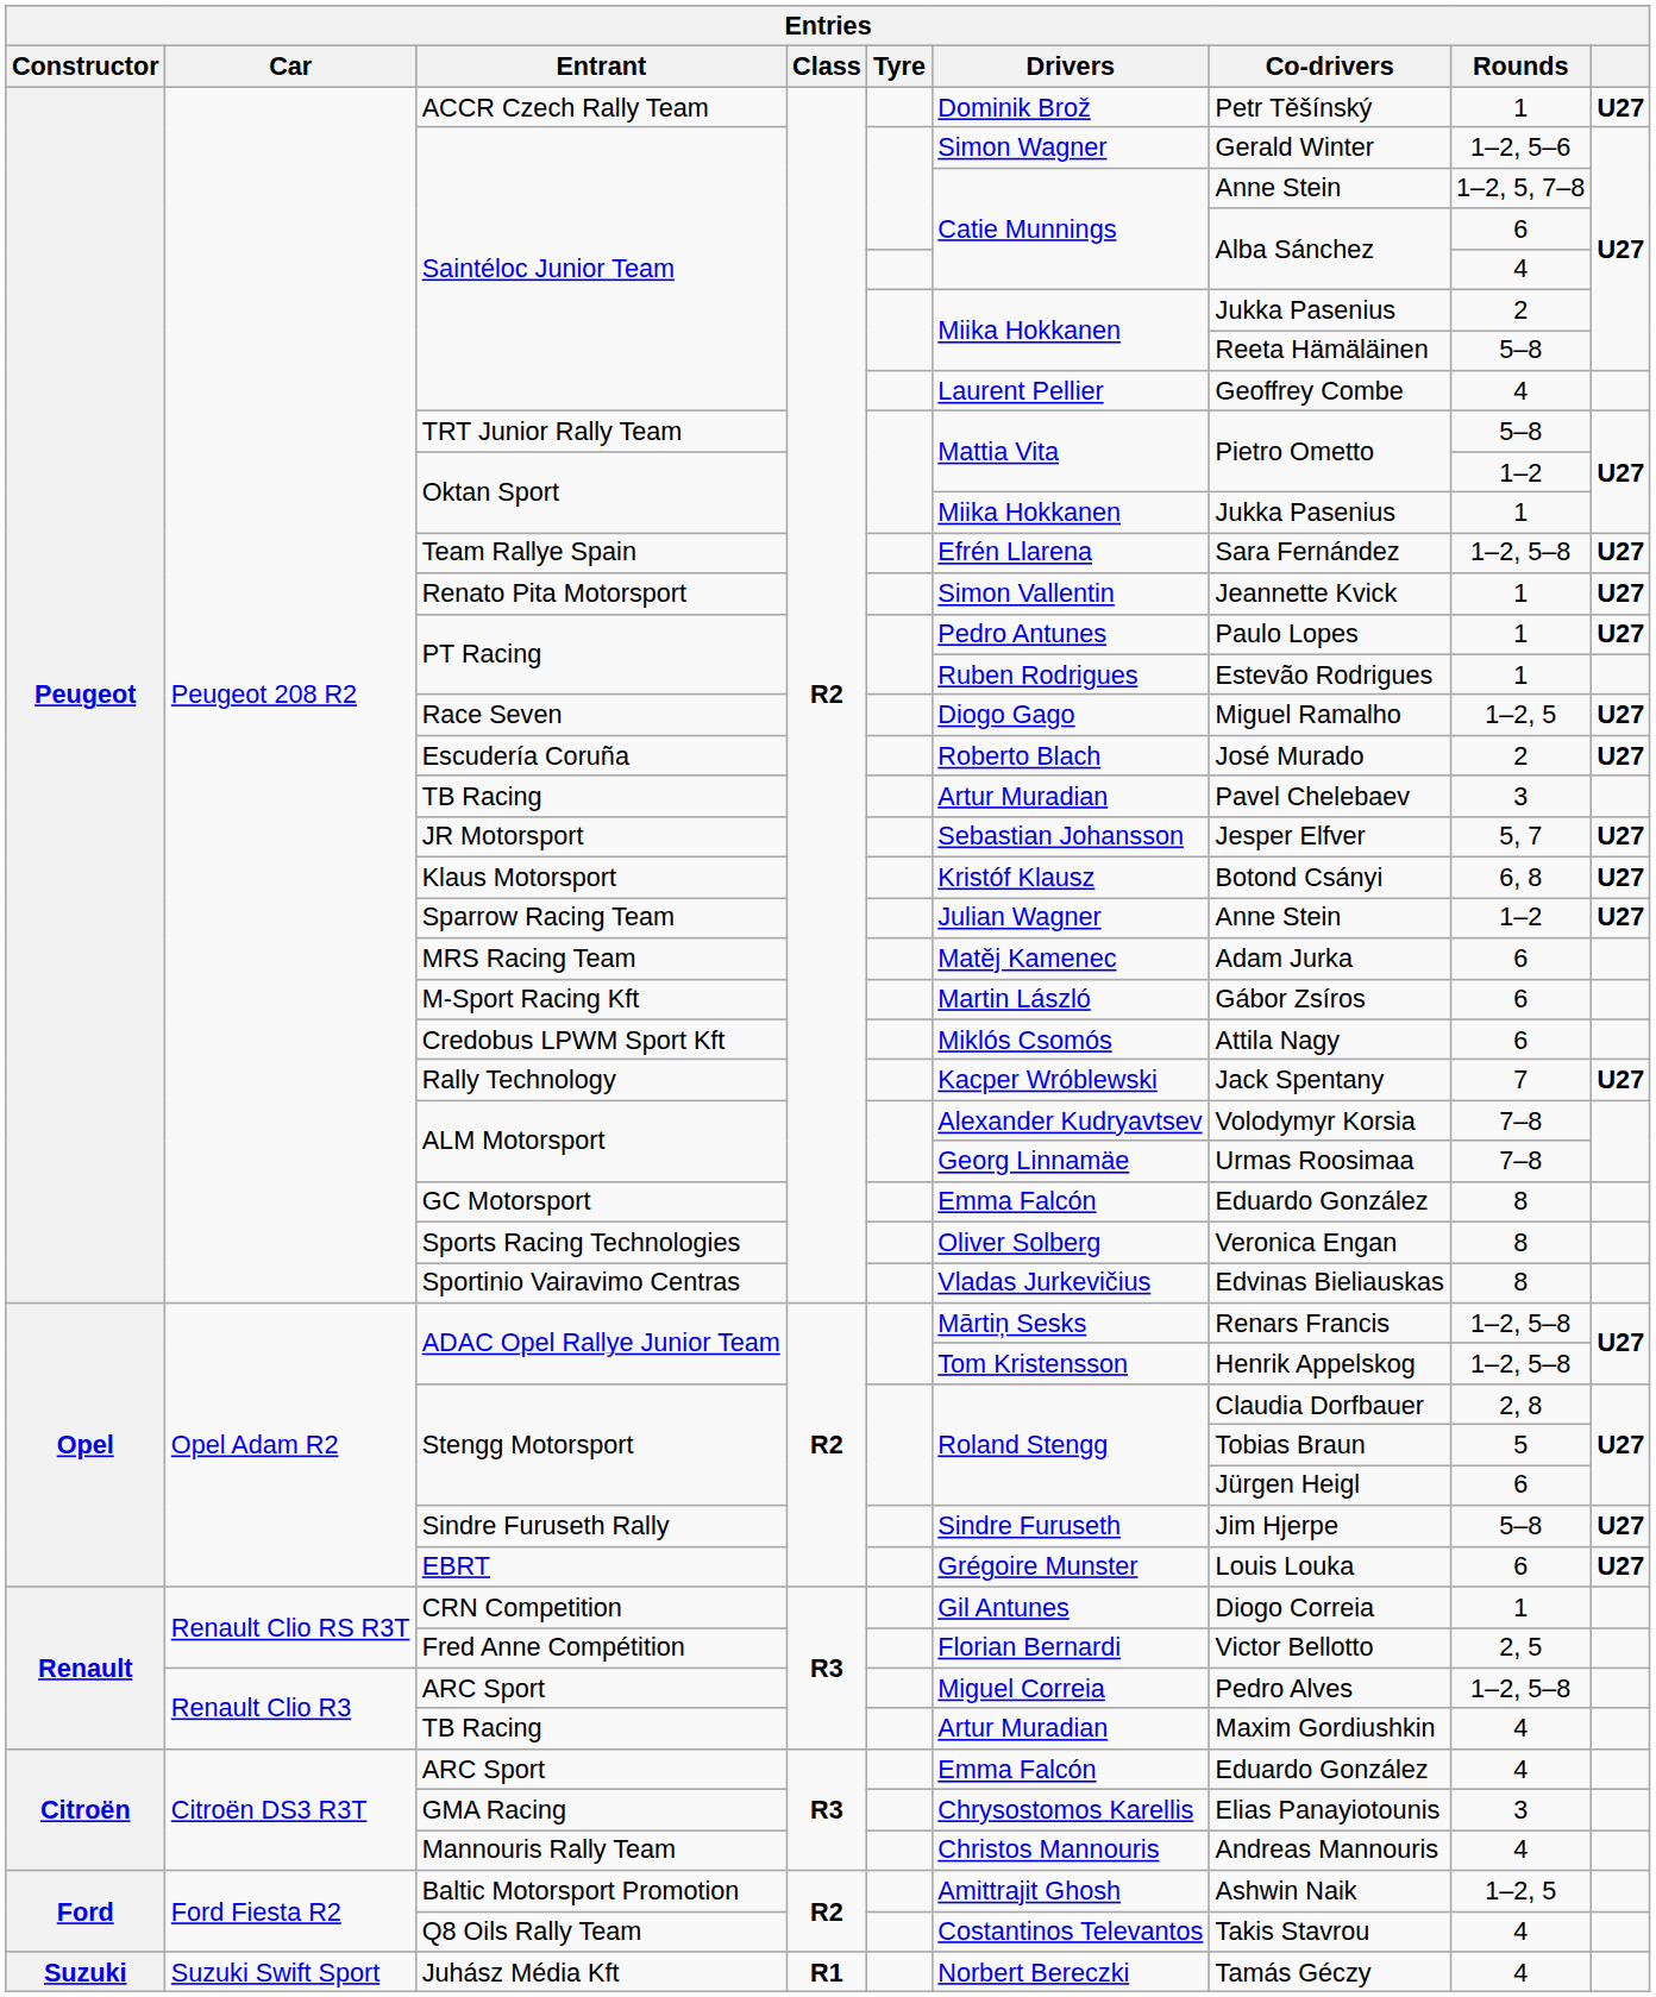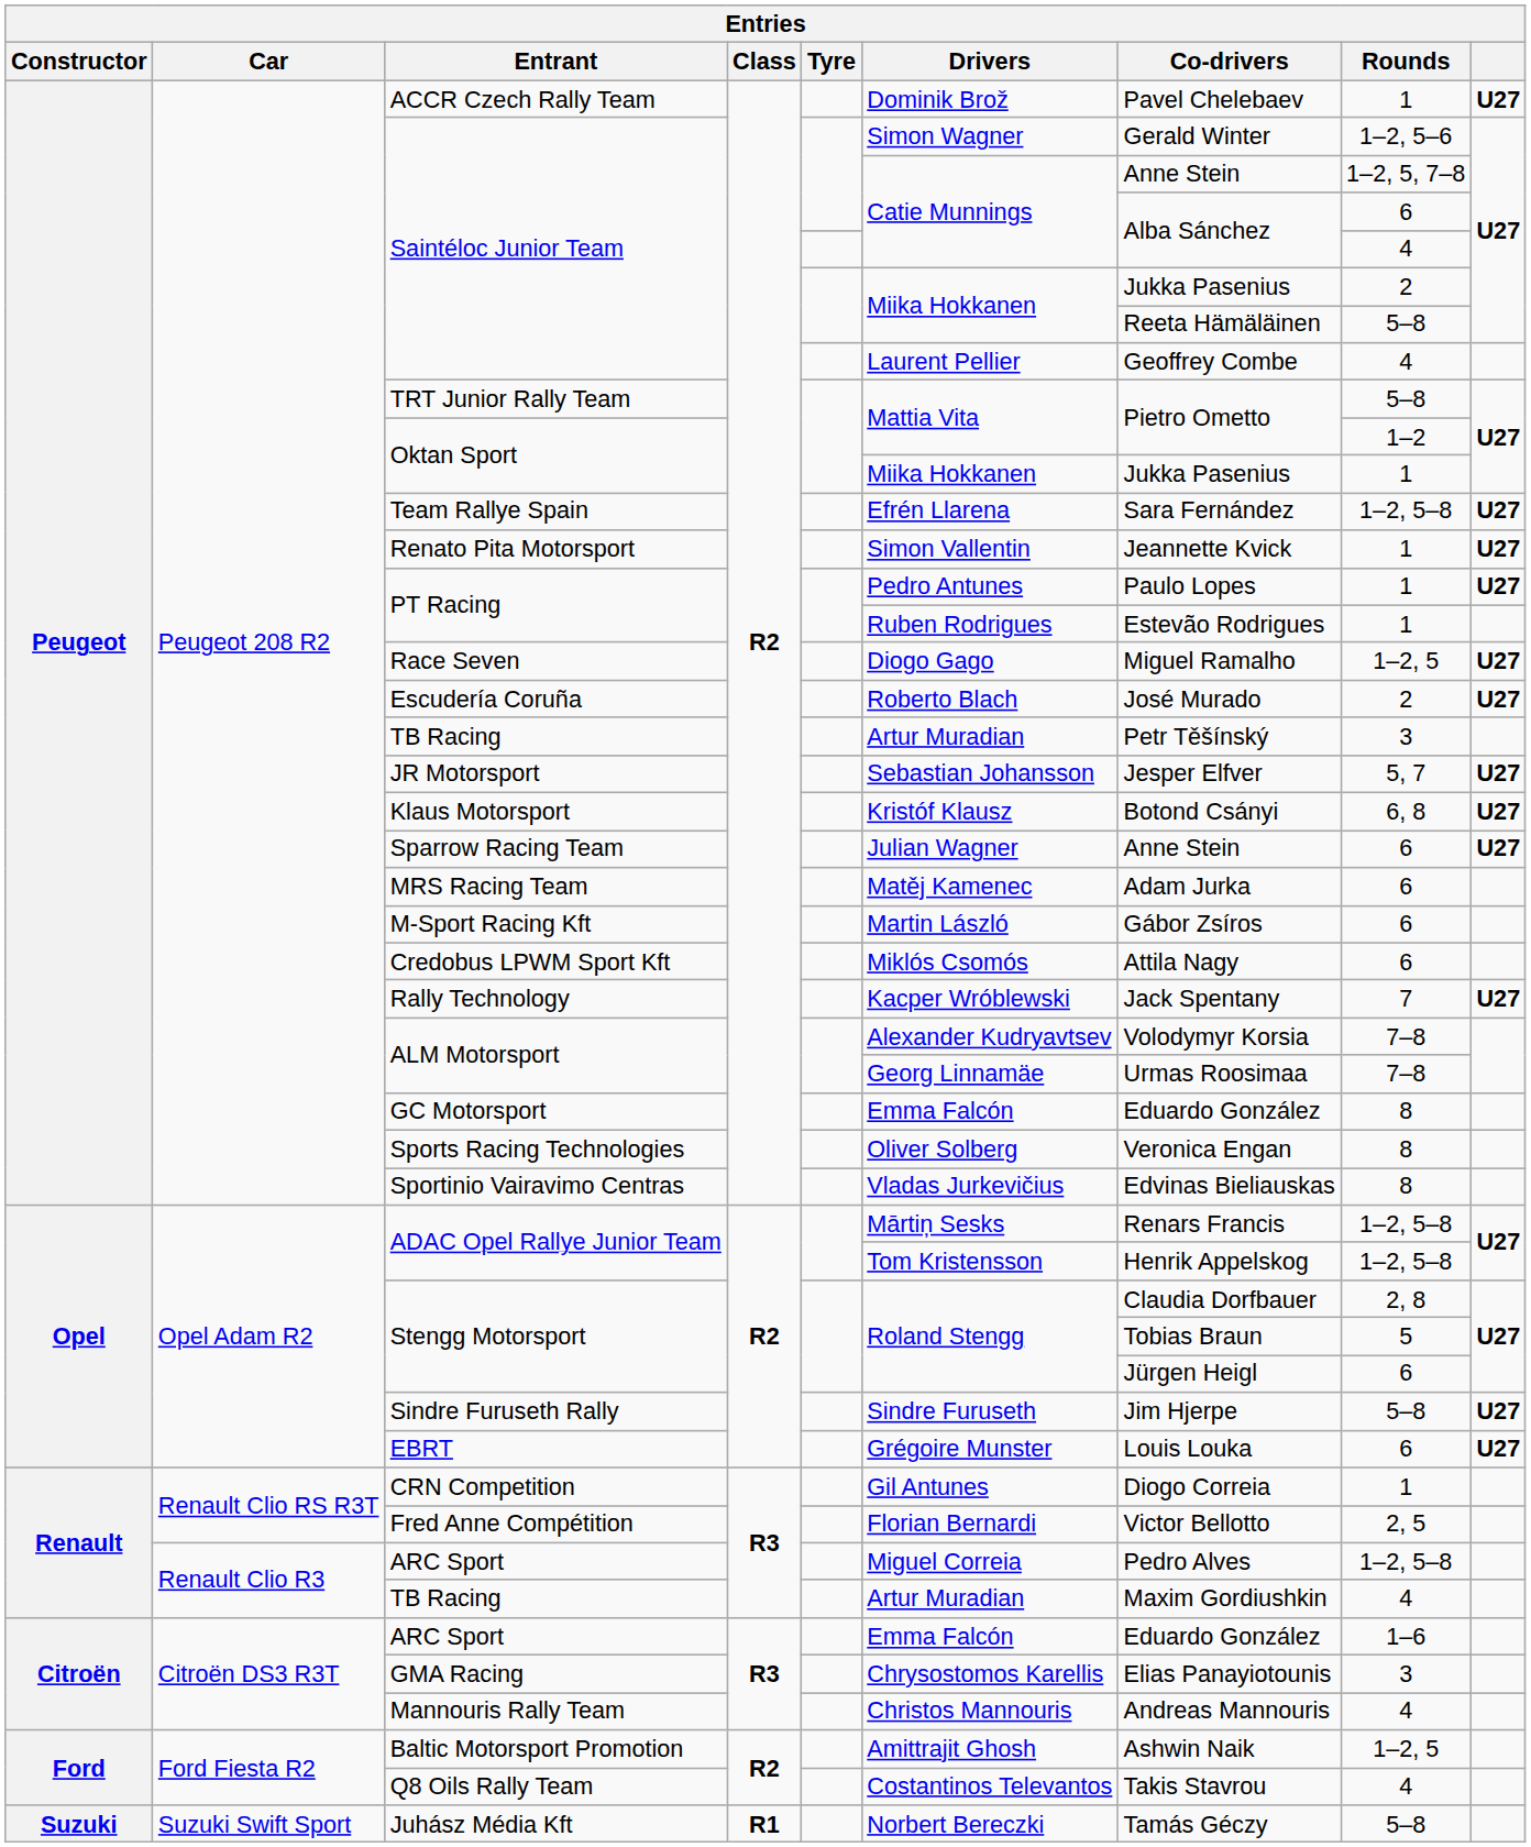 <table class="wikitable" style="font-size: 85%">
 <tr>
 <th colspan="9">Entries</th>
 </tr>
 <tr>
 <th>Constructor</th>
 <th>Car</th>
 <th>Entrant</th>
 <th>Class</th>
 <th>Tyre</th>
 <th>Drivers</th>
 <th>Co-drivers</th>
 <th>Rounds</th>
 <th></th>
 </tr>
 <tr>
 <th rowspan="30"><a href='#'>Peugeot</a></th>
 <td rowspan="30"><a href='#'>Peugeot 208 R2</a></td>
 <td> ACCR Czech Rally Team</td>
 <td rowspan="30" align="center"><strong><span>R2</span></strong></td>
 <td align="center"></td>
 <td> <a href='#'>Dominik Brož</a></td>
-<td> Petr Těšínský</td>
+<td> Pavel Chelebaev</td>
 <td align="center">1</td>
 <td><strong><span>U27</span></strong></td>
 </tr>
 <tr>
 <td rowspan="7"> <a href='#'>Saintéloc Junior Team</a></td>
 <td rowspan="3" align="center"></td>
 <td> <a href='#'>Simon Wagner</a></td>
 <td> Gerald Winter</td>
 <td align="center">1–2, 5–6</td>
 <td rowspan="6"><strong><span>U27</span></strong></td>
 </tr>
 <tr>
 <td rowspan="3"> <a href='#'>Catie Munnings</a></td>
 <td> Anne Stein</td>
 <td align="center">1–2, 5, 7–8</td>
 </tr>
 <tr>
 <td rowspan="2"> Alba Sánchez</td>
 <td align="center">6</td>
 </tr>
 <tr>
 <td align="center"></td>
 <td align="center">4</td>
 </tr>
 <tr>
 <td rowspan="2" align="center"></td>
 <td rowspan="2"> <a href='#'>Miika Hokkanen</a></td>
 <td> Jukka Pasenius</td>
 <td align="center">2</td>
 </tr>
 <tr>
 <td> Reeta Hämäläinen</td>
 <td align="center">5–8</td>
 </tr>
 <tr>
 <td align="center"></td>
 <td> <a href='#'>Laurent Pellier</a></td>
 <td> Geoffrey Combe</td>
 <td align="center">4</td>
 <td></td>
 </tr>
 <tr>
 <td> TRT Junior Rally Team</td>
 <td rowspan="3" align="center"></td>
 <td rowspan="2"> <a href='#'>Mattia Vita</a></td>
 <td rowspan="2"> Pietro Ometto</td>
 <td align="center">5–8</td>
 <td rowspan="3"><strong><span>U27</span></strong></td>
 </tr>
 <tr>
 <td rowspan="2"> Oktan Sport</td>
 <td align="center">1–2</td>
 </tr>
 <tr>
 <td> <a href='#'>Miika Hokkanen</a></td>
 <td> Jukka Pasenius</td>
 <td align="center">1</td>
 </tr>
 <tr>
 <td> Team Rallye Spain</td>
 <td align="center"></td>
 <td> <a href='#'>Efrén Llarena</a></td>
 <td> Sara Fernández</td>
 <td align="center">1–2, 5–8</td>
 <td><strong><span>U27</span></strong></td>
 </tr>
 <tr>
 <td> Renato Pita Motorsport</td>
 <td align="center"></td>
 <td> <a href='#'>Simon Vallentin</a></td>
 <td> Jeannette Kvick</td>
 <td align="center">1</td>
 <td><strong><span>U27</span></strong></td>
 </tr>
 <tr>
 <td rowspan="2"> PT Racing</td>
 <td rowspan="2" align="center"></td>
 <td> <a href='#'>Pedro Antunes</a></td>
 <td> Paulo Lopes</td>
 <td align="center">1</td>
 <td><strong><span>U27</span></strong></td>
 </tr>
 <tr>
 <td> <a href='#'>Ruben Rodrigues</a></td>
 <td> Estevão Rodrigues</td>
 <td align="center">1</td>
 <td></td>
 </tr>
 <tr>
 <td> Race Seven</td>
 <td align="center"></td>
 <td> <a href='#'>Diogo Gago</a></td>
 <td> Miguel Ramalho</td>
 <td align="center">1–2, 5</td>
 <td><strong><span>U27</span></strong></td>
 </tr>
 <tr>
 <td> Escudería Coruña</td>
 <td align="center"></td>
 <td> <a href='#'>Roberto Blach</a></td>
 <td> José Murado</td>
 <td align="center">2</td>
 <td><strong><span>U27</span></strong></td>
 </tr>
 <tr>
 <td> TB Racing</td>
 <td align="center"></td>
 <td> <a href='#'>Artur Muradian</a></td>
-<td> Pavel Chelebaev</td>
+<td> Petr Těšínský</td>
 <td align="center">3</td>
 <td></td>
 </tr>
 <tr>
 <td> JR Motorsport</td>
 <td align="center"></td>
 <td> <a href='#'>Sebastian Johansson</a></td>
 <td> Jesper Elfver</td>
 <td align="center">5, 7</td>
 <td><strong><span>U27</span></strong></td>
 </tr>
 <tr>
 <td> Klaus Motorsport</td>
 <td align="center"></td>
 <td> <a href='#'>Kristóf Klausz</a></td>
 <td> Botond Csányi</td>
 <td align="center">6, 8</td>
 <td><strong><span>U27</span></strong></td>
 </tr>
 <tr>
 <td> Sparrow Racing Team</td>
 <td align="center"></td>
 <td> <a href='#'>Julian Wagner</a></td>
 <td> Anne Stein</td>
-<td align="center">1–2</td>
+<td align="center">6</td>
 <td><strong><span>U27</span></strong></td>
 </tr>
 <tr>
 <td> MRS Racing Team</td>
 <td align="center"></td>
 <td> <a href='#'>Matěj Kamenec</a></td>
 <td> Adam Jurka</td>
 <td align="center">6</td>
 <td></td>
 </tr>
 <tr>
 <td> M-Sport Racing Kft</td>
 <td align="center"></td>
 <td> <a href='#'>Martin László</a></td>
 <td> Gábor Zsíros</td>
 <td align="center">6</td>
 <td></td>
 </tr>
 <tr>
 <td> Credobus LPWM Sport Kft</td>
 <td align="center"></td>
 <td> <a href='#'>Miklós Csomós</a></td>
 <td> Attila Nagy</td>
 <td align="center">6</td>
 <td></td>
 </tr>
 <tr>
 <td> Rally Technology</td>
 <td align="center"></td>
 <td> <a href='#'>Kacper Wróblewski</a></td>
 <td> Jack Spentany</td>
 <td align="center">7</td>
 <td><strong><span>U27</span></strong></td>
 </tr>
 <tr>
 <td rowspan="2"> ALM Motorsport</td>
 <td rowspan="2" align="center"></td>
 <td> <a href='#'>Alexander Kudryavtsev</a></td>
 <td> Volodymyr Korsia</td>
 <td align="center">7–8</td>
 <td rowspan="2"></td>
 </tr>
 <tr>
 <td> <a href='#'>Georg Linnamäe</a></td>
 <td> Urmas Roosimaa</td>
 <td align="center">7–8</td>
 </tr>
 <tr>
 <td> GC Motorsport</td>
 <td align="center"></td>
 <td> <a href='#'>Emma Falcón</a></td>
 <td> Eduardo González</td>
 <td align="center">8</td>
 <td></td>
 </tr>
 <tr>
 <td> Sports Racing Technologies</td>
 <td align="center"></td>
 <td> <a href='#'>Oliver Solberg</a></td>
 <td> Veronica Engan</td>
 <td align="center">8</td>
 <td></td>
 </tr>
 <tr>
 <td> Sportinio Vairavimo Centras</td>
 <td align="center"></td>
 <td> <a href='#'>Vladas Jurkevičius</a></td>
 <td> Edvinas Bieliauskas</td>
 <td align="center">8</td>
 <td></td>
 </tr>
 <tr>
 <th rowspan="7"><a href='#'>Opel</a></th>
 <td rowspan="7"><a href='#'>Opel Adam R2</a></td>
 <td rowspan="2"> <a href='#'>ADAC Opel Rallye Junior Team</a></td>
 <td rowspan="7" align="center"><strong><span>R2</span></strong></td>
 <td rowspan="2" align="center"></td>
 <td> <a href='#'>Mārtiņ Sesks</a></td>
 <td> Renars Francis</td>
 <td align="center">1–2, 5–8</td>
 <td rowspan="2"><strong><span>U27</span></strong></td>
 </tr>
 <tr>
 <td> <a href='#'>Tom Kristensson</a></td>
 <td> Henrik Appelskog</td>
 <td align="center">1–2, 5–8</td>
 </tr>
 <tr>
 <td rowspan="3"> Stengg Motorsport</td>
 <td rowspan="3" align="center"></td>
 <td rowspan="3"> <a href='#'>Roland Stengg</a></td>
 <td> Claudia Dorfbauer</td>
 <td align="center">2, 8</td>
 <td rowspan="3"><strong><span>U27</span></strong></td>
 </tr>
 <tr>
 <td> Tobias Braun</td>
 <td align="center">5</td>
 </tr>
 <tr>
 <td> Jürgen Heigl</td>
 <td align="center">6</td>
 </tr>
 <tr>
 <td> Sindre Furuseth Rally</td>
 <td align="center"></td>
 <td> <a href='#'>Sindre Furuseth</a></td>
 <td> Jim Hjerpe</td>
 <td align="center">5–8</td>
 <td><strong><span>U27</span></strong></td>
 </tr>
 <tr>
 <td> <a href='#'>EBRT</a></td>
 <td align="center"></td>
 <td> <a href='#'>Grégoire Munster</a></td>
 <td> Louis Louka</td>
 <td align="center">6</td>
 <td><strong><span>U27</span></strong></td>
 </tr>
 <tr>
 <th rowspan="4"><a href='#'>Renault</a></th>
 <td rowspan="2"><a href='#'>Renault Clio RS R3T</a></td>
 <td> CRN Competition</td>
 <td rowspan="4" align="center"><strong><span>R3</span></strong></td>
 <td align="center"></td>
 <td> <a href='#'>Gil Antunes</a></td>
 <td> Diogo Correia</td>
 <td align="center">1</td>
 <td></td>
 </tr>
 <tr>
 <td> Fred Anne Compétition</td>
 <td align="center"></td>
 <td> <a href='#'>Florian Bernardi</a></td>
 <td> Victor Bellotto</td>
 <td align="center">2, 5</td>
 <td></td>
 </tr>
 <tr>
 <td rowspan="2"><a href='#'>Renault Clio R3</a></td>
 <td> ARC Sport</td>
 <td align="center"></td>
 <td> <a href='#'>Miguel Correia</a></td>
 <td> Pedro Alves</td>
 <td align="center">1–2, 5–8</td>
 <td></td>
 </tr>
 <tr>
 <td> TB Racing</td>
 <td align="center"></td>
 <td> <a href='#'>Artur Muradian</a></td>
 <td> Maxim Gordiushkin</td>
 <td align="center">4</td>
 <td></td>
 </tr>
 <tr>
 <th rowspan="3"><a href='#'>Citroën</a></th>
 <td rowspan="3"><a href='#'>Citroën DS3 R3T</a></td>
 <td> ARC Sport</td>
 <td rowspan="3" align="center"><strong><span>R3</span></strong></td>
 <td align="center"></td>
 <td> <a href='#'>Emma Falcón</a></td>
 <td> Eduardo González</td>
-<td align="center">4</td>
+<td align="center">1–6</td>
 <td></td>
 </tr>
 <tr>
 <td> GMA Racing</td>
 <td align="center"></td>
 <td> <a href='#'>Chrysostomos Karellis</a></td>
 <td> Elias Panayiotounis</td>
 <td align="center">3</td>
 <td></td>
 </tr>
 <tr>
 <td> Mannouris Rally Team</td>
 <td align="center"></td>
 <td> <a href='#'>Christos Mannouris</a></td>
 <td> Andreas Mannouris</td>
 <td align="center">4</td>
 <td></td>
 </tr>
 <tr>
 <th rowspan="2"><a href='#'>Ford</a></th>
 <td rowspan="2"><a href='#'>Ford Fiesta R2</a></td>
 <td> Baltic Motorsport Promotion</td>
 <td rowspan="2" align="center"><strong><span>R2</span></strong></td>
 <td align="center"></td>
 <td> <a href='#'>Amittrajit Ghosh</a></td>
 <td> Ashwin Naik</td>
 <td align="center">1–2, 5</td>
 <td></td>
 </tr>
 <tr>
 <td> Q8 Oils Rally Team</td>
 <td align="center"></td>
 <td> <a href='#'>Costantinos Televantos</a></td>
 <td> Takis Stavrou</td>
 <td align="center">4</td>
 <td></td>
 </tr>
 <tr>
 <th><a href='#'>Suzuki</a></th>
 <td><a href='#'>Suzuki Swift Sport</a></td>
 <td> Juhász Média Kft</td>
 <td align="center"><strong><span>R1</span></strong></td>
 <td align="center"></td>
 <td> <a href='#'>Norbert Bereczki</a></td>
 <td> Tamás Géczy</td>
-<td align="center">4</td>
+<td align="center">5–8</td>
 <td></td>
 </tr>
 </table>
